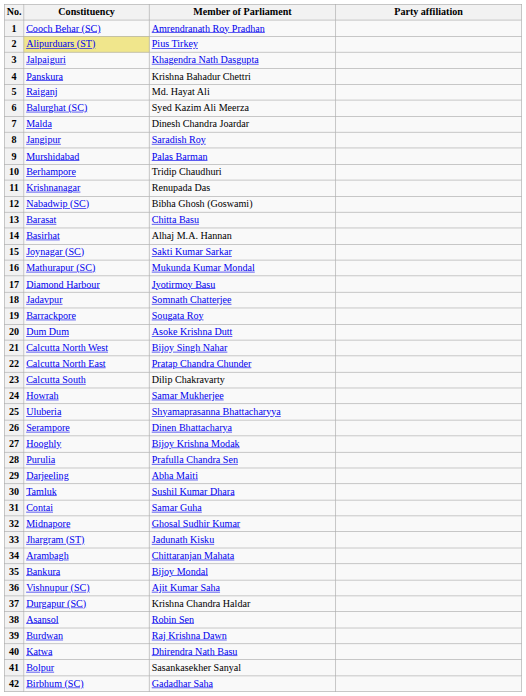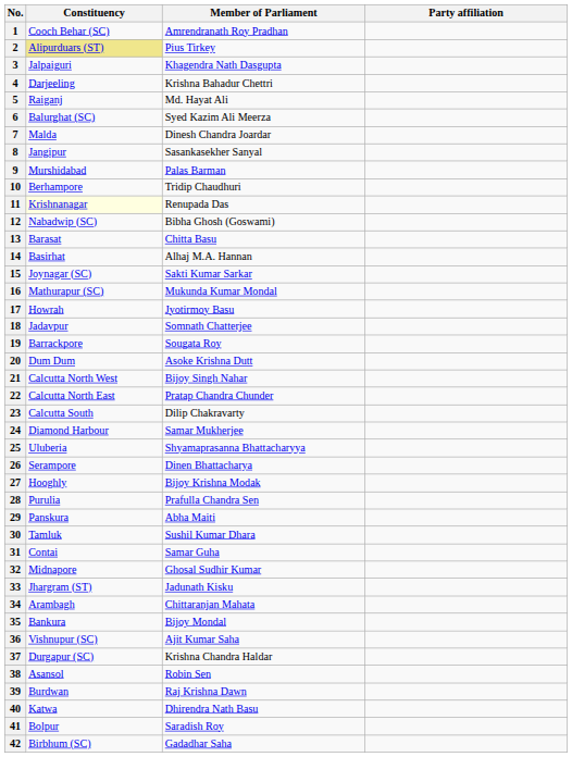 <table class="wikitable sortable">
 <tr style="text-align:center;">
 <th>No.</th>
 <th style="width:12em">Constituency</th>
 <th style="width:18em">Member of Parliament</th>
 <th colspan="2" style="width:18em">Party affiliation</th>
 </tr>
 <tr>
 <th>1</th>
 <td><a href='#'>Cooch Behar (SC)</a></td>
 <td><a href='#'>Amrendranath Roy Pradhan</a></td>
 <td></td>
 </tr>
 <tr>
 <th>2</th>
 <td style="background: khaki;"><a href='#'>Alipurduars (ST)</a></td>
 <td><a href='#'>Pius Tirkey</a></td>
 <td></td>
 </tr>
 <tr>
 <th>3</th>
 <td><a href='#'>Jalpaiguri</a></td>
 <td><a href='#'>Khagendra Nath Dasgupta</a></td>
 <td></td>
 </tr>
 <tr>
 <th>4</th>
-<td><a href='#'>Panskura</a></td>
+<td><a href='#'>Darjeeling</a></td>
 <td>Krishna Bahadur Chettri</td>
 <td></td>
 </tr>
 <tr>
 <th>5</th>
 <td><a href='#'>Raiganj</a></td>
 <td>Md. Hayat Ali</td>
 <td></td>
 </tr>
 <tr>
 <th>6</th>
 <td><a href='#'>Balurghat (SC)</a></td>
 <td>Syed Kazim Ali Meerza</td>
 <td></td>
 </tr>
 <tr>
 <th>7</th>
 <td><a href='#'>Malda</a></td>
 <td>Dinesh Chandra Joardar</td>
 <td></td>
 </tr>
 <tr>
 <th>8</th>
 <td><a href='#'>Jangipur</a></td>
-<td><a href='#'>Saradish Roy</a></td>
+<td>Sasankasekher Sanyal</td>
 <td></td>
 </tr>
 <tr>
 <th>9</th>
 <td><a href='#'>Murshidabad</a></td>
 <td><a href='#'>Palas Barman</a></td>
 <td></td>
 </tr>
 <tr>
 <th>10</th>
 <td><a href='#'>Berhampore</a></td>
 <td>Tridip Chaudhuri</td>
 <td></td>
 </tr>
 <tr>
 <th>11</th>
-<td><a href='#'>Krishnanagar</a></td>
+<td style="background: lightyellow;"><a href='#'>Krishnanagar</a></td>
 <td>Renupada Das</td>
 <td></td>
 </tr>
 <tr>
 <th>12</th>
 <td><a href='#'>Nabadwip (SC)</a></td>
 <td>Bibha Ghosh (Goswami)</td>
 <td></td>
 </tr>
 <tr>
 <th>13</th>
 <td><a href='#'>Barasat</a></td>
 <td><a href='#'>Chitta Basu</a></td>
 <td></td>
 </tr>
 <tr>
 <th>14</th>
 <td><a href='#'>Basirhat</a></td>
 <td>Alhaj M.A. Hannan</td>
 <td></td>
 </tr>
 <tr>
 <th>15</th>
 <td><a href='#'>Joynagar (SC)</a></td>
 <td><a href='#'>Sakti Kumar Sarkar</a></td>
 <td></td>
 </tr>
 <tr>
 <th>16</th>
 <td><a href='#'>Mathurapur (SC)</a></td>
 <td><a href='#'>Mukunda Kumar Mondal</a></td>
 <td></td>
 </tr>
 <tr>
 <th>17</th>
-<td><a href='#'>Diamond Harbour</a></td>
+<td><a href='#'>Howrah</a></td>
 <td><a href='#'>Jyotirmoy Basu</a></td>
 <td></td>
 </tr>
 <tr>
 <th>18</th>
 <td><a href='#'>Jadavpur</a></td>
 <td><a href='#'>Somnath Chatterjee</a></td>
 <td></td>
 </tr>
 <tr>
 <th>19</th>
 <td><a href='#'>Barrackpore</a></td>
 <td><a href='#'>Sougata Roy</a></td>
 <td></td>
 </tr>
 <tr>
 <th>20</th>
 <td><a href='#'>Dum Dum</a></td>
 <td><a href='#'>Asoke Krishna Dutt</a></td>
 <td></td>
 </tr>
 <tr>
 <th>21</th>
 <td><a href='#'>Calcutta North West</a></td>
 <td><a href='#'>Bijoy Singh Nahar</a></td>
 <td></td>
 </tr>
 <tr>
 <th>22</th>
 <td><a href='#'>Calcutta North East</a></td>
 <td><a href='#'>Pratap Chandra Chunder</a></td>
 <td></td>
 </tr>
 <tr>
 <th>23</th>
 <td><a href='#'>Calcutta South</a></td>
 <td>Dilip Chakravarty</td>
 <td></td>
 </tr>
 <tr>
 <th>24</th>
-<td><a href='#'>Howrah</a></td>
+<td><a href='#'>Diamond Harbour</a></td>
 <td><a href='#'>Samar Mukherjee</a></td>
 <td></td>
 </tr>
 <tr>
 <th>25</th>
 <td><a href='#'>Uluberia</a></td>
 <td><a href='#'>Shyamaprasanna Bhattacharyya</a></td>
 <td></td>
 </tr>
 <tr>
 <th>26</th>
 <td><a href='#'>Serampore</a></td>
 <td><a href='#'>Dinen Bhattacharya</a></td>
 <td></td>
 </tr>
 <tr>
 <th>27</th>
 <td><a href='#'>Hooghly</a></td>
 <td><a href='#'>Bijoy Krishna Modak</a></td>
 <td></td>
 </tr>
 <tr>
 <th>28</th>
 <td><a href='#'>Purulia</a></td>
 <td><a href='#'>Prafulla Chandra Sen</a></td>
 <td></td>
 </tr>
 <tr>
 <th>29</th>
-<td><a href='#'>Darjeeling</a></td>
+<td><a href='#'>Panskura</a></td>
 <td><a href='#'>Abha Maiti</a></td>
 <td></td>
 </tr>
 <tr>
 <th>30</th>
 <td><a href='#'>Tamluk</a></td>
 <td><a href='#'>Sushil Kumar Dhara</a></td>
 <td></td>
 </tr>
 <tr>
 <th>31</th>
 <td><a href='#'>Contai</a></td>
 <td><a href='#'>Samar Guha</a></td>
 <td></td>
 </tr>
 <tr>
 <th>32</th>
 <td><a href='#'>Midnapore</a></td>
 <td><a href='#'>Ghosal Sudhir Kumar</a></td>
 <td></td>
 </tr>
 <tr>
 <th>33</th>
 <td><a href='#'>Jhargram (ST)</a></td>
 <td><a href='#'>Jadunath Kisku</a></td>
 <td></td>
 </tr>
 <tr>
 <th>34</th>
 <td><a href='#'>Arambagh</a></td>
 <td><a href='#'>Chittaranjan Mahata</a></td>
 <td></td>
 </tr>
 <tr>
 <th>35</th>
 <td><a href='#'>Bankura</a></td>
 <td><a href='#'>Bijoy Mondal</a></td>
 <td></td>
 </tr>
 <tr>
 <th>36</th>
 <td><a href='#'>Vishnupur (SC)</a></td>
 <td><a href='#'>Ajit Kumar Saha</a></td>
 <td></td>
 </tr>
 <tr>
 <th>37</th>
 <td><a href='#'>Durgapur (SC)</a></td>
 <td>Krishna Chandra Haldar</td>
 <td></td>
 </tr>
 <tr>
 <th>38</th>
 <td><a href='#'>Asansol</a></td>
 <td><a href='#'>Robin Sen</a></td>
 <td></td>
 </tr>
 <tr>
 <th>39</th>
 <td><a href='#'>Burdwan</a></td>
 <td><a href='#'>Raj Krishna Dawn</a></td>
 <td></td>
 </tr>
 <tr>
 <th>40</th>
 <td><a href='#'>Katwa</a></td>
 <td><a href='#'>Dhirendra Nath Basu</a></td>
 <td></td>
 </tr>
 <tr>
 <th>41</th>
 <td><a href='#'>Bolpur</a></td>
-<td>Sasankasekher Sanyal</td>
+<td><a href='#'>Saradish Roy</a></td>
 <td></td>
 </tr>
 <tr>
 <th>42</th>
 <td><a href='#'>Birbhum (SC)</a></td>
 <td><a href='#'>Gadadhar Saha</a></td>
 <td></td>
 </tr>
 </table>
